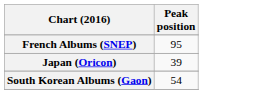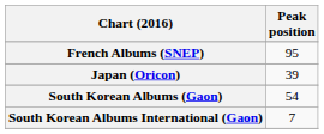 <table class="wikitable sortable plainrowheaders" style="text-align:center">
 <tr>
 <th scope="col">Chart (2016)</th>
 <th scope="col">Peak<br> position</th>
 </tr>
 <tr>
 </tr>
 <tr>
 </tr>
 <tr>
 </tr>
 <tr>
 </tr>
 <tr>
 </tr>
 <tr>
 </tr>
 <tr>
 </tr>
 <tr>
 </tr>
 <tr>
 <th scope="row">French Albums (<a href='#'>SNEP</a>)</th>
 <td>95</td>
 </tr>
 <tr>
 </tr>
 <tr>
 </tr>
 <tr>
 </tr>
 <tr>
 <th scope="row">Japan (<a href='#'>Oricon</a>)</th>
 <td>39</td>
 </tr>
 <tr>
 </tr>
 <tr>
 </tr>
 <tr>
 </tr>
 <tr>
 <th scope="row">South Korean Albums (<a href='#'>Gaon</a>)</th>
 <td>54</td>
 </tr>
 <tr>
+<th scope="row">South Korean Albums International (<a href='#'>Gaon</a>)</th>
+<td>7</td>
+</tr>
+<tr>
 </tr>
 <tr>
 </tr>
 <tr>
 </tr>
 <tr>
 </tr>
 <tr>
 </tr>
 </table>
